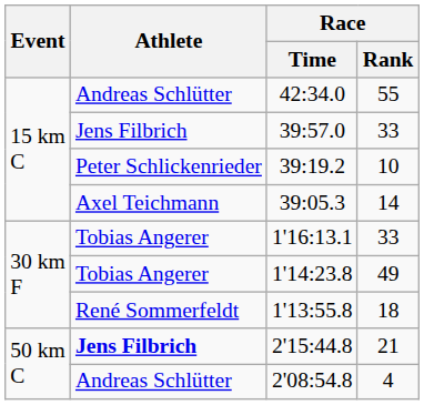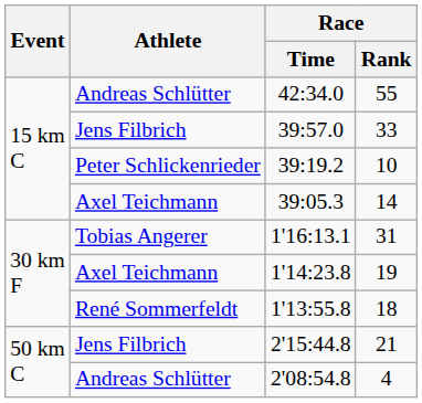 <table class="wikitable" border="1" style="font-size:90%">
 <tr>
 <th rowspan=2>Event</th>
 <th rowspan=2>Athlete</th>
 <th colspan=2>Race</th>
 </tr>
 <tr>
 <th>Time</th>
 <th>Rank</th>
 </tr>
 <tr>
 <td rowspan=4>15 km <br> C</td>
 <td><a href='#'>Andreas Schlütter</a></td>
 <td align=center>42:34.0</td>
 <td align=center>55</td>
 </tr>
 <tr>
 <td><a href='#'>Jens Filbrich</a></td>
 <td align=center>39:57.0</td>
 <td align=center>33</td>
 </tr>
 <tr>
 <td><a href='#'>Peter Schlickenrieder</a></td>
 <td align=center>39:19.2</td>
 <td align=center>10</td>
 </tr>
 <tr>
 <td><a href='#'>Axel Teichmann</a></td>
 <td align=center>39:05.3</td>
 <td align=center>14</td>
 </tr>
 <tr>
 <td rowspan=3>30 km <br> F</td>
 <td><a href='#'>Tobias Angerer</a></td>
 <td align=center>1'16:13.1</td>
-<td align=center>33</td>
+<td align=center>31</td>
 </tr>
 <tr>
-<td><a href='#'>Tobias Angerer</a></td>
+<td><a href='#'>Axel Teichmann</a></td>
 <td align=center>1'14:23.8</td>
-<td align=center>49</td>
+<td align=center>19</td>
 </tr>
 <tr>
 <td><a href='#'>René Sommerfeldt</a></td>
 <td align=center>1'13:55.8</td>
 <td align=center>18</td>
 </tr>
 <tr>
 <td rowspan=2>50 km <br> C</td>
-<td><strong><a href='#'>Jens Filbrich</a></strong></td>
+<td><a href='#'>Jens Filbrich</a></td>
 <td align=center>2'15:44.8</td>
 <td align=center>21</td>
 </tr>
 <tr>
 <td><a href='#'>Andreas Schlütter</a></td>
 <td align=center>2'08:54.8</td>
 <td align=center>4</td>
 </tr>
 </table>
